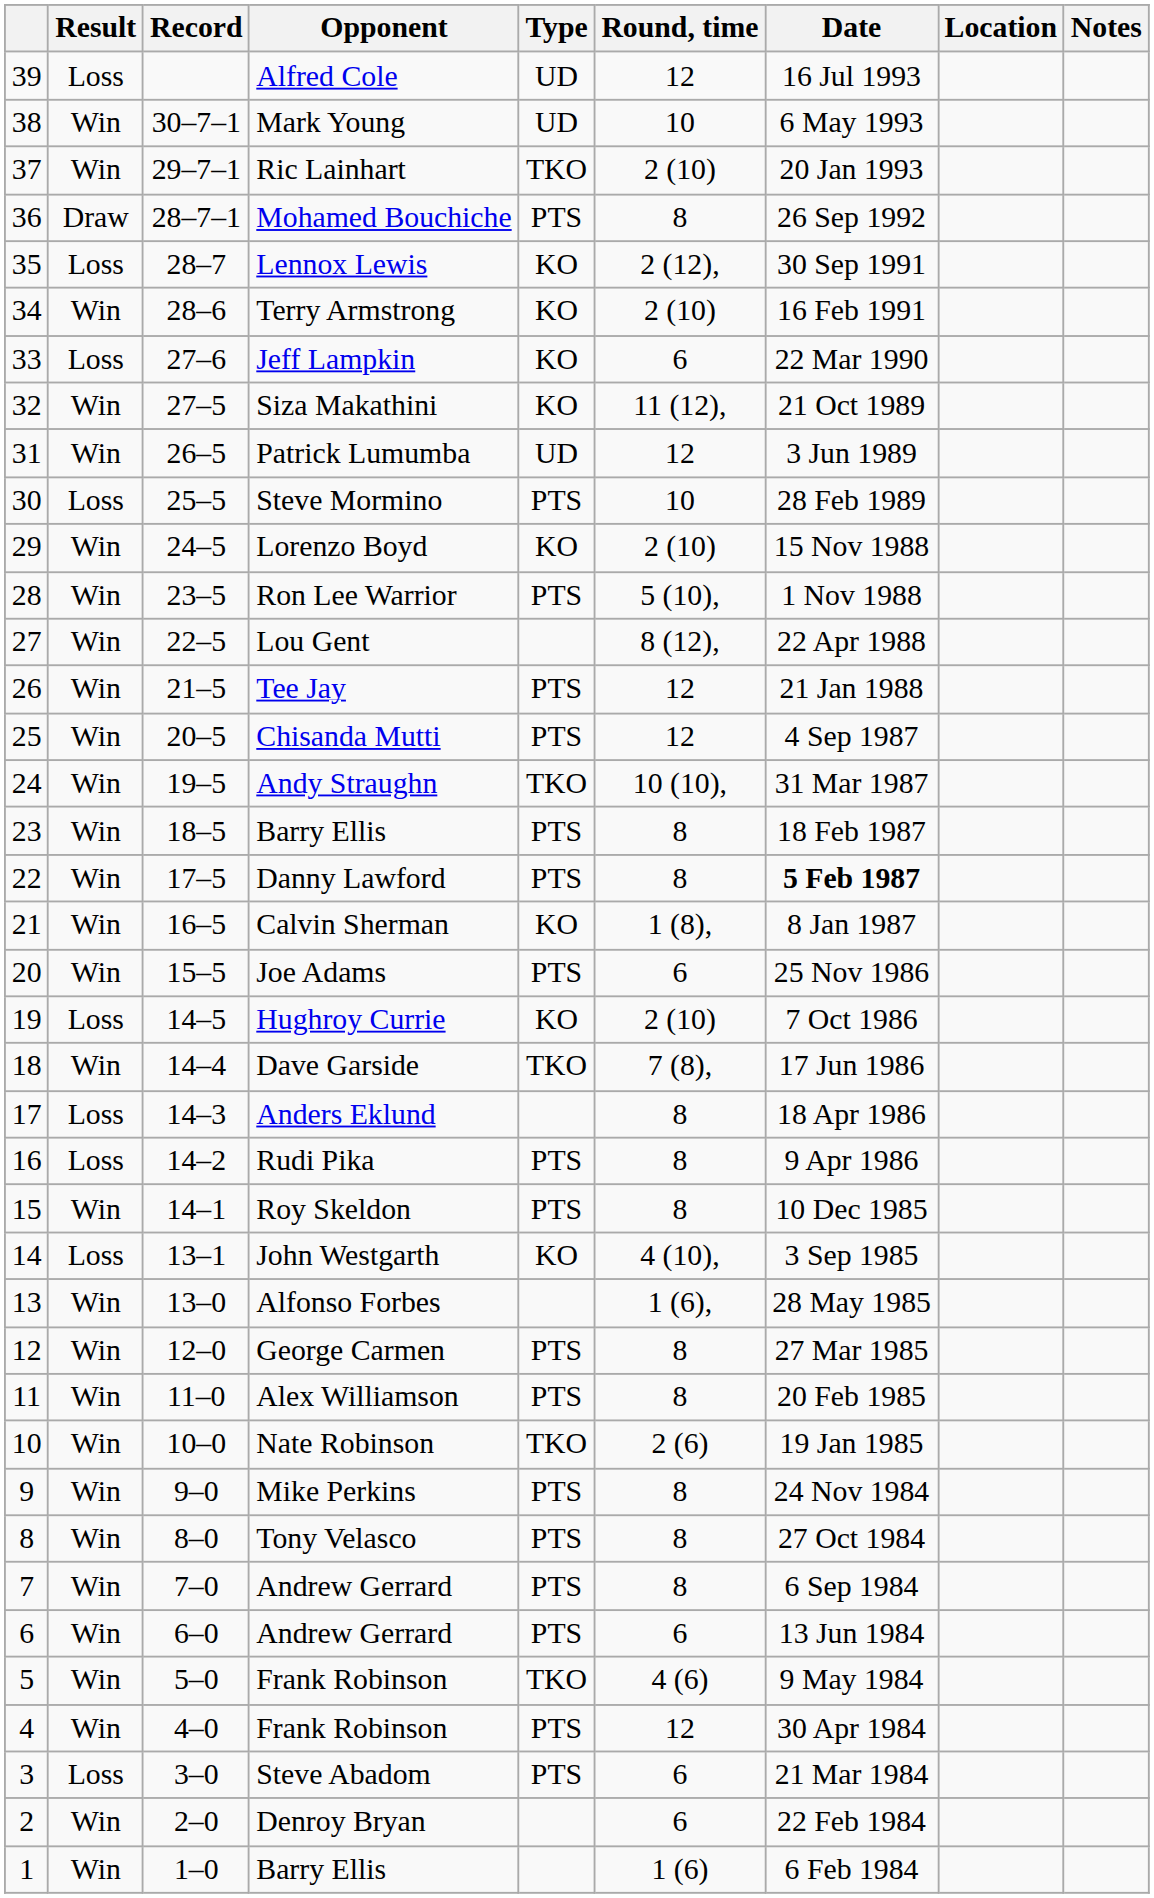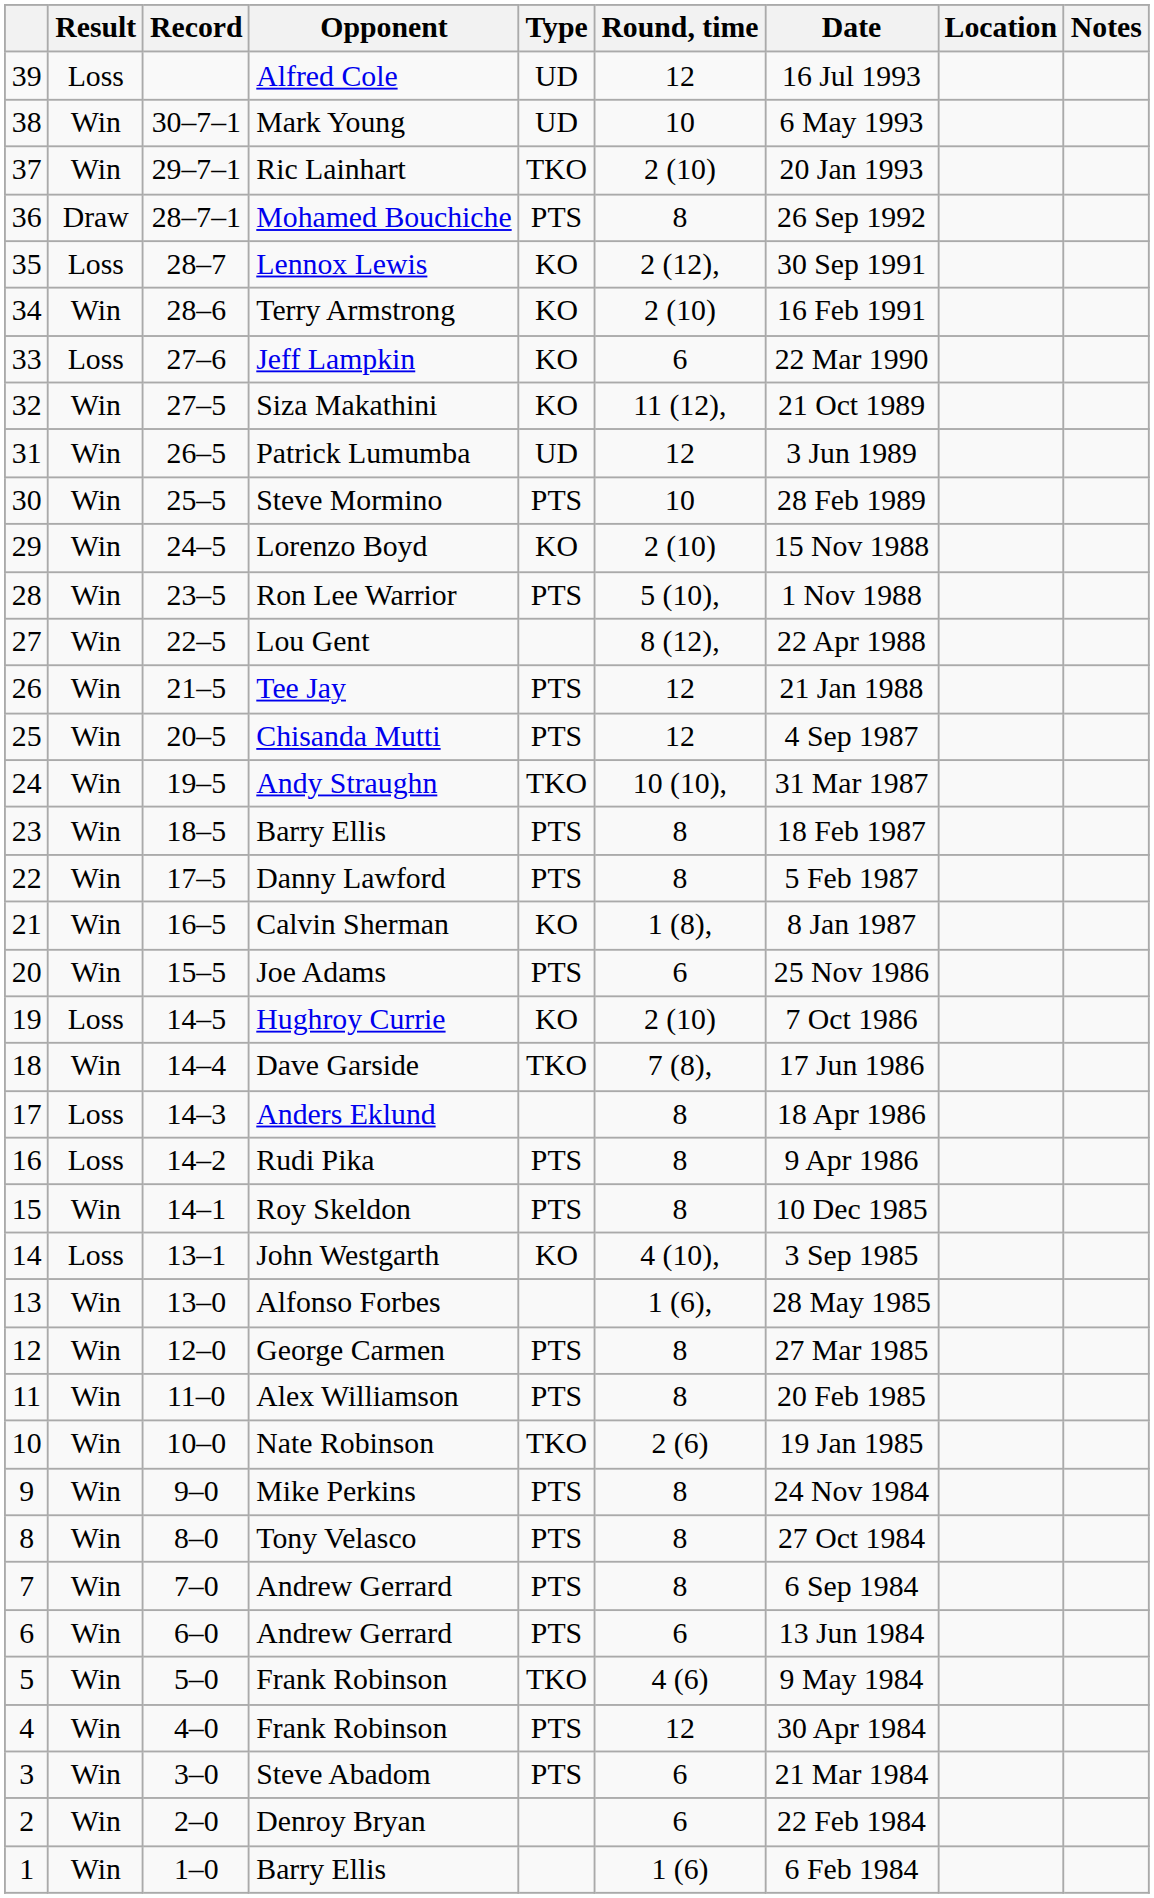 <table class="wikitable" style="text-align:center">
 <tr>
 <th></th>
 <th>Result</th>
 <th>Record</th>
 <th>Opponent</th>
 <th>Type</th>
 <th>Round, time</th>
 <th>Date</th>
 <th>Location</th>
 <th>Notes</th>
 </tr>
 <tr>
 <td>39</td>
 <td>Loss</td>
 <td></td>
 <td align=left> <a href='#'>Alfred Cole</a></td>
 <td>UD</td>
 <td>12</td>
 <td>16 Jul 1993</td>
 <td align=left> </td>
 <td align=left></td>
 </tr>
 <tr>
 <td>38</td>
 <td>Win</td>
 <td>30–7–1</td>
 <td align=left> Mark Young</td>
 <td>UD</td>
 <td>10</td>
 <td>6 May 1993</td>
 <td align=left> </td>
 <td></td>
 </tr>
 <tr>
 <td>37</td>
 <td>Win</td>
 <td>29–7–1</td>
 <td align=left> Ric Lainhart</td>
 <td>TKO</td>
 <td>2 (10)</td>
 <td>20 Jan 1993</td>
 <td align=left> </td>
 <td></td>
 </tr>
 <tr>
 <td>36</td>
 <td>Draw</td>
 <td>28–7–1</td>
 <td align=left> <a href='#'>Mohamed Bouchiche</a></td>
 <td>PTS</td>
 <td>8</td>
 <td>26 Sep 1992</td>
 <td align=left> </td>
 <td></td>
 </tr>
 <tr>
 <td>35</td>
 <td>Loss</td>
 <td>28–7</td>
 <td align=left> <a href='#'>Lennox Lewis</a></td>
 <td>KO</td>
 <td>2 (12), </td>
 <td>30 Sep 1991</td>
 <td align=left> </td>
 <td align=left></td>
 </tr>
 <tr>
 <td>34</td>
 <td>Win</td>
 <td>28–6</td>
 <td align=left> Terry Armstrong</td>
 <td>KO</td>
 <td>2 (10)</td>
 <td>16 Feb 1991</td>
 <td align=left> </td>
 <td></td>
 </tr>
 <tr>
 <td>33</td>
 <td>Loss</td>
 <td>27–6</td>
 <td align=left> <a href='#'>Jeff Lampkin</a></td>
 <td>KO</td>
 <td>6</td>
 <td>22 Mar 1990</td>
 <td align=left> </td>
 <td align=left></td>
 </tr>
 <tr>
 <td>32</td>
 <td>Win</td>
 <td>27–5</td>
 <td align=left> Siza Makathini</td>
 <td>KO</td>
 <td>11 (12), </td>
 <td>21 Oct 1989</td>
 <td align=left> </td>
 <td align=left></td>
 </tr>
 <tr>
 <td>31</td>
 <td>Win</td>
 <td>26–5</td>
 <td align=left> Patrick Lumumba</td>
 <td>UD</td>
 <td>12</td>
 <td>3 Jun 1989</td>
 <td align=left> </td>
 <td align=left></td>
 </tr>
 <tr>
 <td>30</td>
-<td>Loss</td>
+<td>Win</td>
 <td>25–5</td>
 <td align=left> Steve Mormino</td>
 <td>PTS</td>
 <td>10</td>
 <td>28 Feb 1989</td>
 <td align=left> </td>
 <td></td>
 </tr>
 <tr>
 <td>29</td>
 <td>Win</td>
 <td>24–5</td>
 <td align=left> Lorenzo Boyd</td>
 <td>KO</td>
 <td>2 (10)</td>
 <td>15 Nov 1988</td>
 <td align=left> </td>
 <td></td>
 </tr>
 <tr>
 <td>28</td>
 <td>Win</td>
 <td>23–5</td>
 <td align=left> Ron Lee Warrior</td>
 <td>PTS</td>
 <td>5 (10), </td>
 <td>1 Nov 1988</td>
 <td align=left> </td>
 <td></td>
 </tr>
 <tr>
 <td>27</td>
 <td>Win</td>
 <td>22–5</td>
 <td align=left> Lou Gent</td>
 <td></td>
 <td>8 (12), </td>
 <td>22 Apr 1988</td>
 <td align=left> </td>
 <td align=left></td>
 </tr>
 <tr>
 <td>26</td>
 <td>Win</td>
 <td>21–5</td>
 <td align=left> <a href='#'>Tee Jay</a></td>
 <td>PTS</td>
 <td>12</td>
 <td>21 Jan 1988</td>
 <td align=left> </td>
 <td align=left></td>
 </tr>
 <tr>
 <td>25</td>
 <td>Win</td>
 <td>20–5</td>
 <td align=left> <a href='#'>Chisanda Mutti</a></td>
 <td>PTS</td>
 <td>12</td>
 <td>4 Sep 1987</td>
 <td align=left> </td>
 <td align=left></td>
 </tr>
 <tr>
 <td>24</td>
 <td>Win</td>
 <td>19–5</td>
 <td align=left> <a href='#'>Andy Straughn</a></td>
 <td>TKO</td>
 <td>10 (10), </td>
 <td>31 Mar 1987</td>
 <td align=left> </td>
 <td></td>
 </tr>
 <tr>
 <td>23</td>
 <td>Win</td>
 <td>18–5</td>
 <td align=left> Barry Ellis</td>
 <td>PTS</td>
 <td>8</td>
 <td>18 Feb 1987</td>
 <td align=left> </td>
 <td></td>
 </tr>
 <tr>
 <td>22</td>
 <td>Win</td>
 <td>17–5</td>
 <td align=left> Danny Lawford</td>
 <td>PTS</td>
 <td>8</td>
-<td><strong>5 Feb 1987</strong></td>
+<td>5 Feb 1987</td>
 <td align=left> </td>
 <td></td>
 </tr>
 <tr>
 <td>21</td>
 <td>Win</td>
 <td>16–5</td>
 <td align=left> Calvin Sherman</td>
 <td>KO</td>
 <td>1 (8), </td>
 <td>8 Jan 1987</td>
 <td align=left> </td>
 <td></td>
 </tr>
 <tr>
 <td>20</td>
 <td>Win</td>
 <td>15–5</td>
 <td align=left> Joe Adams</td>
 <td>PTS</td>
 <td>6</td>
 <td>25 Nov 1986</td>
 <td align=left> </td>
 <td></td>
 </tr>
 <tr>
 <td>19</td>
 <td>Loss</td>
 <td>14–5</td>
 <td align=left> <a href='#'>Hughroy Currie</a></td>
 <td>KO</td>
 <td>2 (10)</td>
 <td>7 Oct 1986</td>
 <td align=left> </td>
 <td></td>
 </tr>
 <tr>
 <td>18</td>
 <td>Win</td>
 <td>14–4</td>
 <td align=left> Dave Garside</td>
 <td>TKO</td>
 <td>7 (8), </td>
 <td>17 Jun 1986</td>
 <td align=left> </td>
 <td></td>
 </tr>
 <tr>
 <td>17</td>
 <td>Loss</td>
 <td>14–3</td>
 <td align=left> <a href='#'>Anders Eklund</a></td>
 <td></td>
 <td>8</td>
 <td>18 Apr 1986</td>
 <td align=left> </td>
 <td></td>
 </tr>
 <tr>
 <td>16</td>
 <td>Loss</td>
 <td>14–2</td>
 <td align=left> Rudi Pika</td>
 <td>PTS</td>
 <td>8</td>
 <td>9 Apr 1986</td>
 <td align=left> </td>
 <td></td>
 </tr>
 <tr>
 <td>15</td>
 <td>Win</td>
 <td>14–1</td>
 <td align=left> Roy Skeldon</td>
 <td>PTS</td>
 <td>8</td>
 <td>10 Dec 1985</td>
 <td align=left> </td>
 <td></td>
 </tr>
 <tr>
 <td>14</td>
 <td>Loss</td>
 <td>13–1</td>
 <td align=left> John Westgarth</td>
 <td>KO</td>
 <td>4 (10), </td>
 <td>3 Sep 1985</td>
 <td align=left> </td>
 <td></td>
 </tr>
 <tr>
 <td>13</td>
 <td>Win</td>
 <td>13–0</td>
 <td align=left> Alfonso Forbes</td>
 <td></td>
 <td>1 (6), </td>
 <td>28 May 1985</td>
 <td align=left> </td>
 <td></td>
 </tr>
 <tr>
 <td>12</td>
 <td>Win</td>
 <td>12–0</td>
 <td align=left> George Carmen</td>
 <td>PTS</td>
 <td>8</td>
 <td>27 Mar 1985</td>
 <td align=left> </td>
 <td></td>
 </tr>
 <tr>
 <td>11</td>
 <td>Win</td>
 <td>11–0</td>
 <td align=left> Alex Williamson</td>
 <td>PTS</td>
 <td>8</td>
 <td>20 Feb 1985</td>
 <td align=left> </td>
 <td></td>
 </tr>
 <tr>
 <td>10</td>
 <td>Win</td>
 <td>10–0</td>
 <td align=left> Nate Robinson</td>
 <td>TKO</td>
 <td>2 (6)</td>
 <td>19 Jan 1985</td>
 <td align=left> </td>
 <td></td>
 </tr>
 <tr>
 <td>9</td>
 <td>Win</td>
 <td>9–0</td>
 <td align=left> Mike Perkins</td>
 <td>PTS</td>
 <td>8</td>
 <td>24 Nov 1984</td>
 <td align=left> </td>
 <td></td>
 </tr>
 <tr>
 <td>8</td>
 <td>Win</td>
 <td>8–0</td>
 <td align=left> Tony Velasco</td>
 <td>PTS</td>
 <td>8</td>
 <td>27 Oct 1984</td>
 <td align=left> </td>
 <td></td>
 </tr>
 <tr>
 <td>7</td>
 <td>Win</td>
 <td>7–0</td>
 <td align=left> Andrew Gerrard</td>
 <td>PTS</td>
 <td>8</td>
 <td>6 Sep 1984</td>
 <td align=left> </td>
 <td></td>
 </tr>
 <tr>
 <td>6</td>
 <td>Win</td>
 <td>6–0</td>
 <td align=left> Andrew Gerrard</td>
 <td>PTS</td>
 <td>6</td>
 <td>13 Jun 1984</td>
 <td align=left> </td>
 <td></td>
 </tr>
 <tr>
 <td>5</td>
 <td>Win</td>
 <td>5–0</td>
 <td align=left> Frank Robinson</td>
 <td>TKO</td>
 <td>4 (6)</td>
 <td>9 May 1984</td>
 <td align=left> </td>
 <td></td>
 </tr>
 <tr>
 <td>4</td>
 <td>Win</td>
 <td>4–0</td>
 <td align=left> Frank Robinson</td>
 <td>PTS</td>
 <td>12</td>
 <td>30 Apr 1984</td>
 <td align=left> </td>
 <td></td>
 </tr>
 <tr>
 <td>3</td>
-<td>Loss</td>
+<td>Win</td>
 <td>3–0</td>
 <td align=left> Steve Abadom</td>
 <td>PTS</td>
 <td>6</td>
 <td>21 Mar 1984</td>
 <td align=left> </td>
 <td></td>
 </tr>
 <tr>
 <td>2</td>
 <td>Win</td>
 <td>2–0</td>
 <td align=left> Denroy Bryan</td>
 <td></td>
 <td>6</td>
 <td>22 Feb 1984</td>
 <td align=left> </td>
 <td></td>
 </tr>
 <tr>
 <td>1</td>
 <td>Win</td>
 <td>1–0</td>
 <td align=left> Barry Ellis</td>
 <td></td>
 <td>1 (6)</td>
 <td>6 Feb 1984</td>
 <td align=left> </td>
 <td></td>
 </tr>
 </table>
